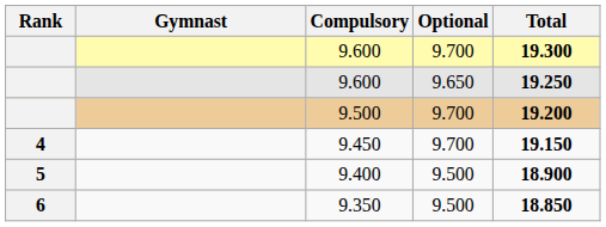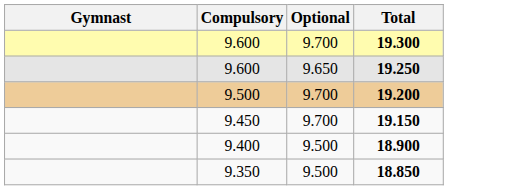 <table class="wikitable sortable" style="text-align:center; font-size:95%">
 <tr>
-<th scope="col" style="width:50px;">Rank</th>
 <th scope="col" style="width:180px;">Gymnast</th>
 <th scope="col" style="width:50px;">Compulsory</th>
 <th scope="col" style="width:50px;">Optional</th>
 <th scope="col" style="width:80px;">Total</th>
 </tr>
 <tr style="background:#fffcaf;">
-<th scope=row style="text-align:center"></th>
 <td style="text-align:left;"></td>
 <td>9.600</td>
 <td>9.700</td>
 <td><strong>19.300</strong></td>
 </tr>
 <tr style="background:#e5e5e5;">
-<th scope=row style="text-align:center"></th>
 <td style="text-align:left;"></td>
 <td>9.600</td>
 <td>9.650</td>
 <td><strong>19.250</strong></td>
 </tr>
 <tr style="background:#ec9;">
-<th scope=row style="text-align:center"></th>
 <td style="text-align:left;"></td>
 <td>9.500</td>
 <td>9.700</td>
 <td><strong>19.200</strong></td>
 </tr>
 <tr>
-<th scope=row style="text-align:center">4</th>
 <td style="text-align:left;"></td>
 <td>9.450</td>
 <td>9.700</td>
 <td><strong>19.150</strong></td>
 </tr>
 <tr>
-<th scope=row style="text-align:center">5</th>
 <td style="text-align:left;"></td>
 <td>9.400</td>
 <td>9.500</td>
 <td><strong>18.900</strong></td>
 </tr>
 <tr>
-<th scope=row style="text-align:center">6</th>
 <td style="text-align:left;"></td>
 <td>9.350</td>
 <td>9.500</td>
 <td><strong>18.850</strong></td>
 </tr>
 </table>
